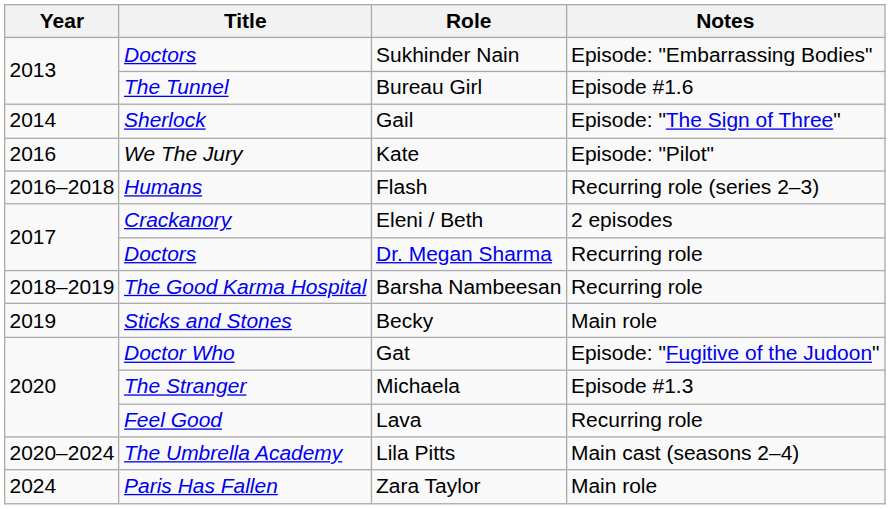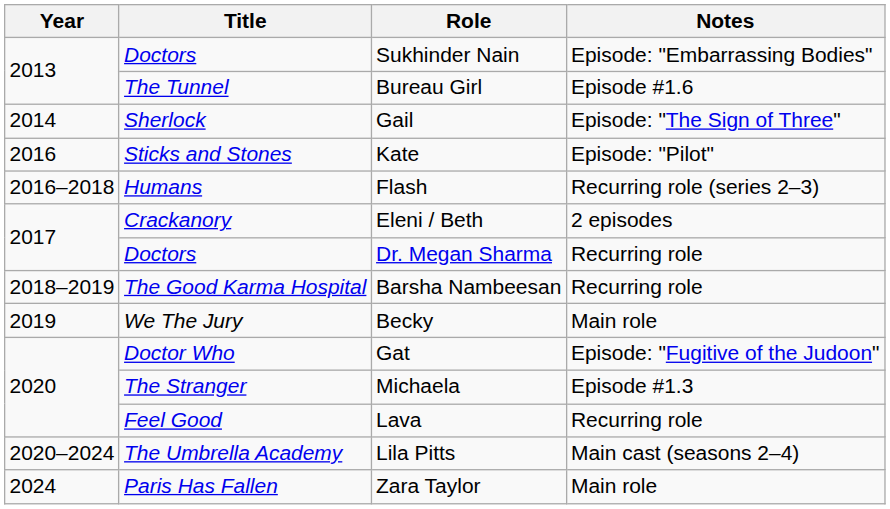 <table class="wikitable plainrowheaders sortable">
 <tr>
 <th scope=col>Year</th>
 <th scope=col>Title</th>
 <th scope=col>Role</th>
 <th scope=col class="unsortable">Notes</th>
 </tr>
 <tr>
 <td rowspan=2>2013</td>
 <td><a href='#'><em>Doctors</em></a></td>
 <td>Sukhinder Nain</td>
 <td>Episode: "Embarrassing Bodies"</td>
 </tr>
 <tr>
 <td><a href='#'><em>The Tunnel</em></a></td>
 <td>Bureau Girl</td>
 <td>Episode #1.6</td>
 </tr>
 <tr>
 <td>2014</td>
 <td><a href='#'><em>Sherlock</em></a></td>
 <td>Gail</td>
 <td>Episode: "<a href='#'>The Sign of Three</a>"</td>
 </tr>
 <tr>
 <td>2016</td>
-<td><em>We The Jury</em></td>
+<td><em><a href='#'>Sticks and Stones</a></em></td>
 <td>Kate</td>
 <td>Episode: "Pilot"</td>
 </tr>
 <tr>
 <td>2016–2018</td>
 <td><a href='#'><em>Humans</em></a></td>
 <td>Flash</td>
 <td>Recurring role (series 2–3)</td>
 </tr>
 <tr>
 <td rowspan=2>2017</td>
 <td><em><a href='#'>Crackanory</a></em></td>
 <td>Eleni / Beth</td>
 <td>2 episodes</td>
 </tr>
 <tr>
 <td><a href='#'><em>Doctors</em></a></td>
 <td><a href='#'>Dr. Megan Sharma</a></td>
 <td>Recurring role</td>
 </tr>
 <tr>
 <td>2018–2019</td>
 <td><em><a href='#'>The Good Karma Hospital</a></em></td>
 <td>Barsha Nambeesan</td>
 <td>Recurring role</td>
 </tr>
 <tr>
 <td>2019</td>
-<td><em><a href='#'>Sticks and Stones</a></em></td>
+<td><em>We The Jury</em></td>
 <td>Becky</td>
 <td>Main role</td>
 </tr>
 <tr>
 <td rowspan=3>2020</td>
 <td><em><a href='#'>Doctor Who</a></em></td>
 <td>Gat</td>
 <td>Episode: "<a href='#'>Fugitive of the Judoon</a>"</td>
 </tr>
 <tr>
 <td><a href='#'><em>The Stranger</em></a></td>
 <td>Michaela</td>
 <td>Episode #1.3</td>
 </tr>
 <tr>
 <td><a href='#'><em>Feel Good</em></a></td>
 <td>Lava</td>
 <td>Recurring role</td>
 </tr>
 <tr>
 <td>2020–2024</td>
 <td><a href='#'><em>The Umbrella Academy</em></a></td>
 <td>Lila Pitts</td>
 <td>Main cast (seasons 2–4)</td>
 </tr>
 <tr>
 <td>2024</td>
 <td><em><a href='#'>Paris Has Fallen</a></em></td>
 <td>Zara Taylor</td>
 <td>Main role</td>
 </tr>
 </table>
